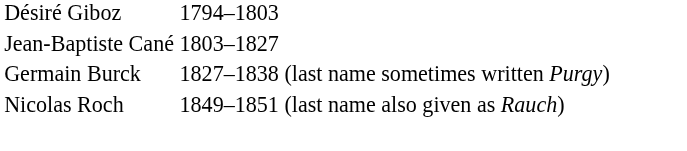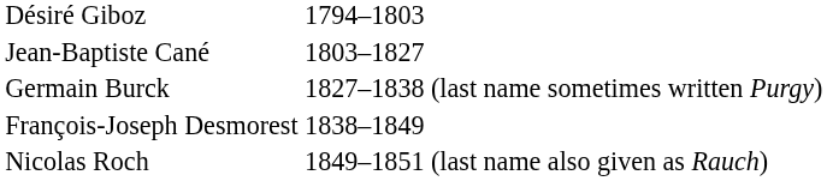 <table>
 <tr>
 <td>Désiré Giboz</td>
 <td>1794–1803</td>
 </tr>
 <tr>
 <td>Jean-Baptiste Cané</td>
 <td>1803–1827</td>
 </tr>
 <tr>
 <td>Germain Burck</td>
 <td>1827–1838 (last name sometimes written <em>Purgy</em>)</td>
 </tr>
 <tr>
+<td>François-Joseph Desmorest</td>
+<td>1838–1849</td>
+</tr>
+<tr>
 <td>Nicolas Roch</td>
 <td>1849–1851 (last name also given as <em>Rauch</em>)</td>
 </tr>
 </table>
